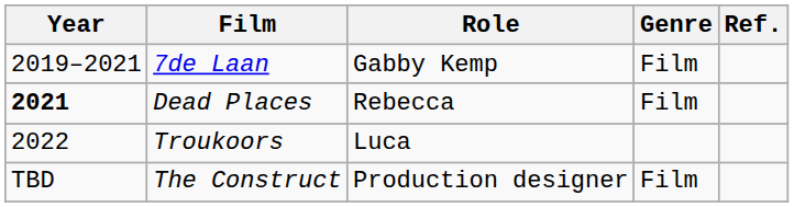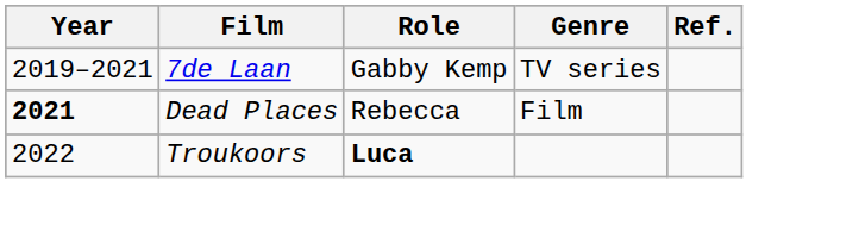 <table class="wikitable">
 <tr>
 <th>Year</th>
 <th>Film</th>
 <th>Role</th>
 <th>Genre</th>
 <th>Ref.</th>
 </tr>
 <tr>
 <td>2019–2021</td>
 <td><em><a href='#'>7de Laan</a></em></td>
 <td>Gabby Kemp</td>
-<td>Film</td>
+<td>TV series</td>
 <td></td>
 </tr>
 <tr>
 <td><strong>2021</strong></td>
 <td><em>Dead Places</em></td>
 <td>Rebecca</td>
 <td>Film</td>
 <td></td>
 </tr>
 <tr>
 <td>2022</td>
 <td><em>Troukoors</em></td>
-<td>Luca</td>
-<td></td>
-</tr>
-<tr>
-<td>TBD</td>
-<td><em>The Construct</em></td>
-<td>Production designer</td>
-<td>Film</td>
+<td><strong>Luca</strong></td>
 <td></td>
 </tr>
 </table>
